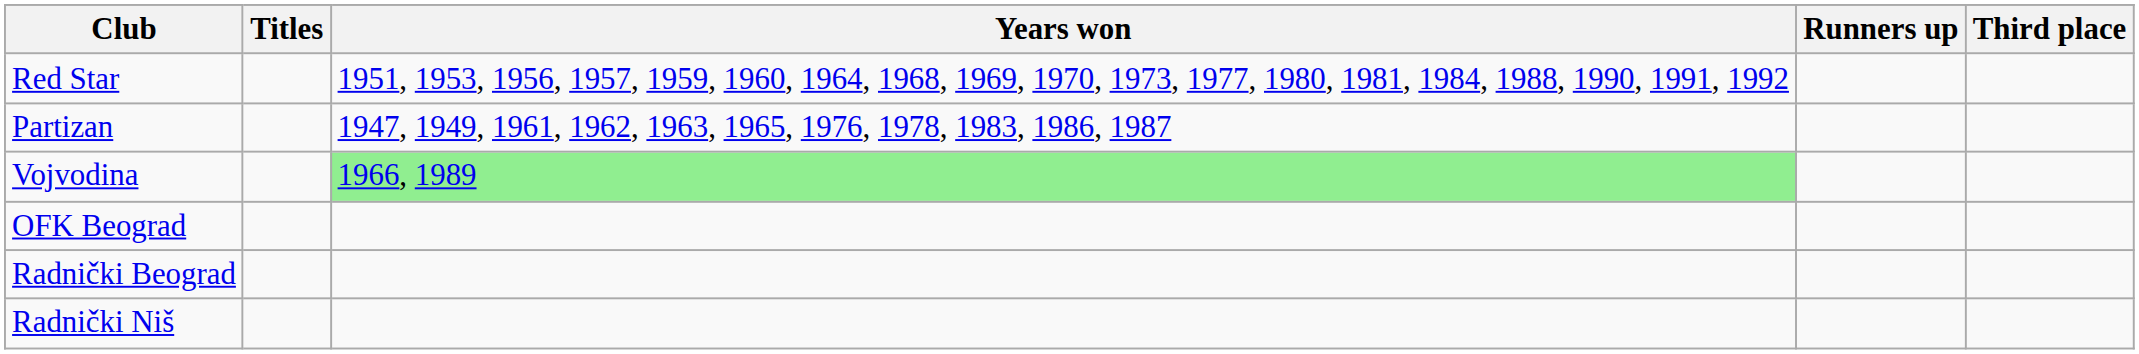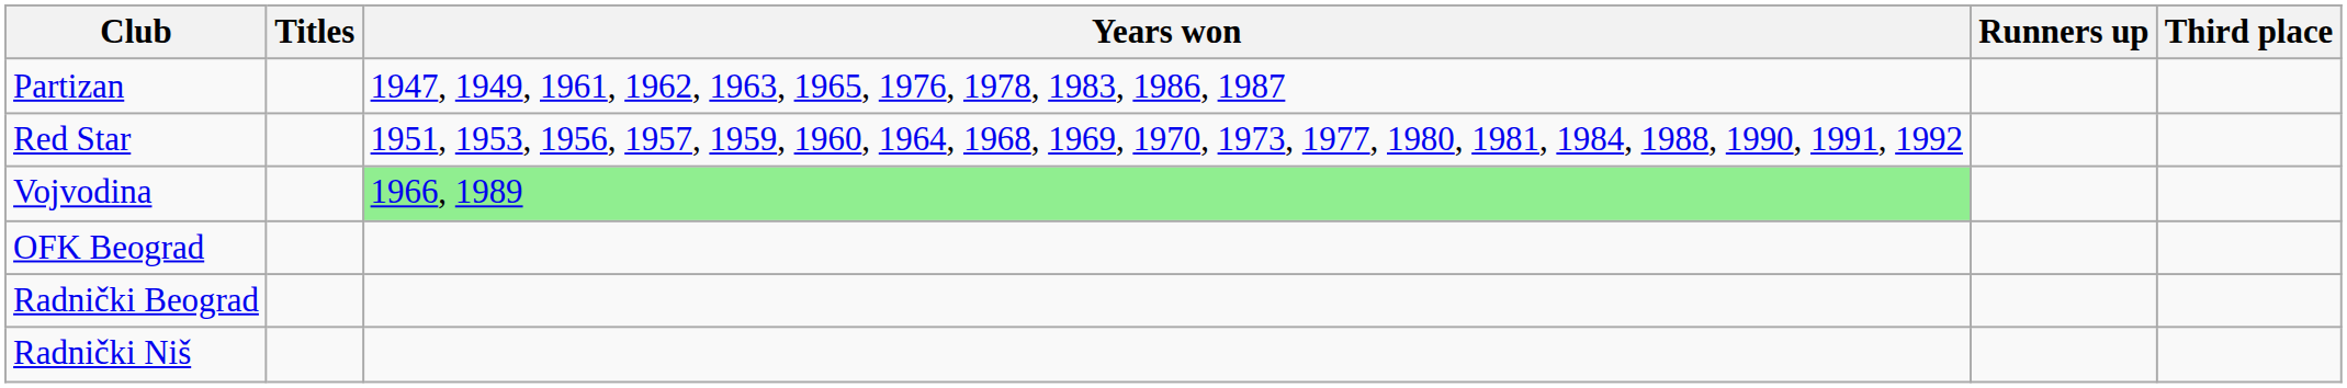 <table class="wikitable">
 <tr>
 <th>Club</th>
 <th>Titles</th>
 <th>Years won</th>
 <th>Runners up</th>
 <th>Third place</th>
 </tr>
 <tr>
-<td><a href='#'>Red Star</a></td>
+<td><a href='#'>Partizan</a></td>
 <td></td>
-<td><a href='#'>1951</a>, <a href='#'>1953</a>, <a href='#'>1956</a>, <a href='#'>1957</a>, <a href='#'>1959</a>, <a href='#'>1960</a>, <a href='#'>1964</a>, <a href='#'>1968</a>, <a href='#'>1969</a>, <a href='#'>1970</a>, <a href='#'>1973</a>, <a href='#'>1977</a>, <a href='#'>1980</a>, <a href='#'>1981</a>, <a href='#'>1984</a>, <a href='#'>1988</a>, <a href='#'>1990</a>, <a href='#'>1991</a>, <a href='#'>1992</a></td>
+<td><a href='#'>1947</a>, <a href='#'>1949</a>, <a href='#'>1961</a>, <a href='#'>1962</a>, <a href='#'>1963</a>, <a href='#'>1965</a>, <a href='#'>1976</a>, <a href='#'>1978</a>, <a href='#'>1983</a>, <a href='#'>1986</a>, <a href='#'>1987</a></td>
 <td></td>
 <td></td>
 </tr>
 <tr>
-<td><a href='#'>Partizan</a></td>
+<td><a href='#'>Red Star</a></td>
 <td></td>
-<td><a href='#'>1947</a>, <a href='#'>1949</a>, <a href='#'>1961</a>, <a href='#'>1962</a>, <a href='#'>1963</a>, <a href='#'>1965</a>, <a href='#'>1976</a>, <a href='#'>1978</a>, <a href='#'>1983</a>, <a href='#'>1986</a>, <a href='#'>1987</a></td>
+<td><a href='#'>1951</a>, <a href='#'>1953</a>, <a href='#'>1956</a>, <a href='#'>1957</a>, <a href='#'>1959</a>, <a href='#'>1960</a>, <a href='#'>1964</a>, <a href='#'>1968</a>, <a href='#'>1969</a>, <a href='#'>1970</a>, <a href='#'>1973</a>, <a href='#'>1977</a>, <a href='#'>1980</a>, <a href='#'>1981</a>, <a href='#'>1984</a>, <a href='#'>1988</a>, <a href='#'>1990</a>, <a href='#'>1991</a>, <a href='#'>1992</a></td>
 <td></td>
 <td></td>
 </tr>
 <tr>
 <td><a href='#'>Vojvodina</a></td>
 <td></td>
 <td style="background: lightgreen;"><a href='#'>1966</a>, <a href='#'>1989</a></td>
 <td></td>
 <td></td>
 </tr>
 <tr>
 <td><a href='#'>OFK Beograd</a></td>
 <td></td>
 <td></td>
 <td></td>
 <td></td>
 </tr>
 <tr>
 <td><a href='#'>Radnički Beograd</a></td>
 <td></td>
 <td></td>
 <td></td>
 <td></td>
 </tr>
 <tr>
 <td><a href='#'>Radnički Niš</a></td>
 <td></td>
 <td></td>
 <td></td>
 <td></td>
 </tr>
 </table>
